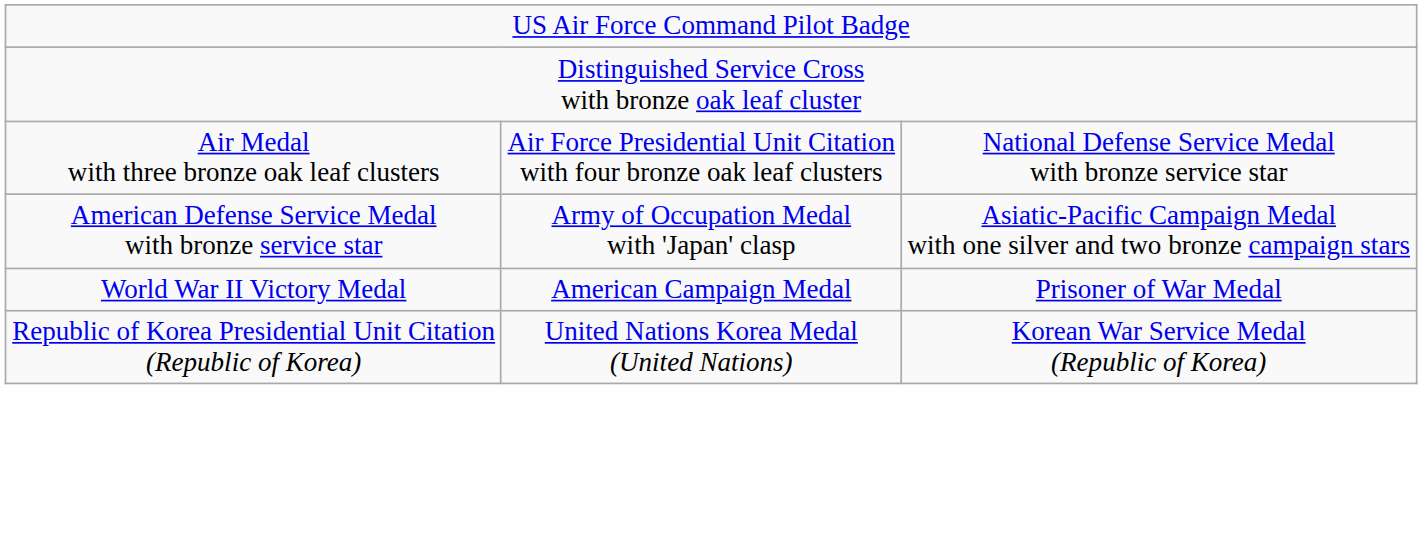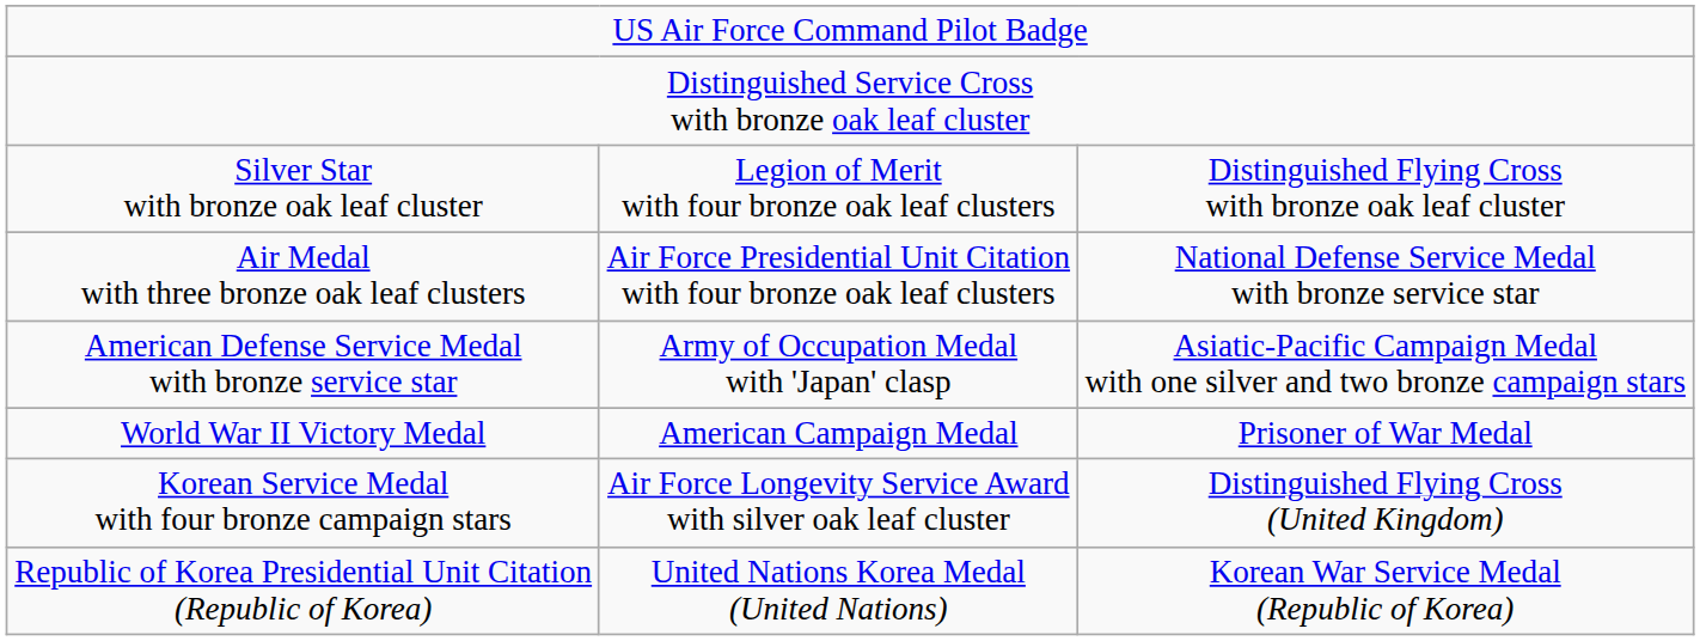 <table class="wikitable" style="margin:1em auto; text-align:center;">
 <tr>
 <td colspan="3"><a href='#'>US Air Force Command Pilot Badge</a></td>
 </tr>
 <tr>
 <td colspan="3"><a href='#'>Distinguished Service Cross</a><br>with bronze <a href='#'>oak leaf cluster</a></td>
+</tr>
+<tr>
+<td><a href='#'>Silver Star</a><br>with bronze oak leaf cluster</td>
+<td><a href='#'>Legion of Merit</a><br>with four bronze oak leaf clusters</td>
+<td><a href='#'>Distinguished Flying Cross</a><br>with bronze oak leaf cluster</td>
 </tr>
 <tr>
 <td><a href='#'>Air Medal</a><br>with three bronze oak leaf clusters</td>
 <td><a href='#'>Air Force Presidential Unit Citation</a><br>with four bronze oak leaf clusters</td>
 <td><a href='#'>National Defense Service Medal</a><br>with bronze service star</td>
 </tr>
 <tr>
 <td><a href='#'>American Defense Service Medal</a><br>with bronze <a href='#'>service star</a></td>
 <td><a href='#'>Army of Occupation Medal</a><br>with 'Japan' clasp</td>
 <td><a href='#'>Asiatic-Pacific Campaign Medal</a><br>with one silver and two bronze <a href='#'>campaign stars</a></td>
 </tr>
 <tr>
 <td><a href='#'>World War II Victory Medal</a></td>
 <td><a href='#'>American Campaign Medal</a></td>
 <td><a href='#'>Prisoner of War Medal</a></td>
 </tr>
 <tr>
+<td><a href='#'>Korean Service Medal</a><br>with four bronze campaign stars</td>
+<td><a href='#'>Air Force Longevity Service Award</a><br>with silver oak leaf cluster</td>
+<td><a href='#'>Distinguished Flying Cross</a><br><em>(United Kingdom)</em></td>
+</tr>
+<tr>
 <td><a href='#'>Republic of Korea Presidential Unit Citation</a><br><em>(Republic of Korea)</em></td>
 <td><a href='#'>United Nations Korea Medal</a><br><em>(United Nations)</em></td>
 <td><a href='#'>Korean War Service Medal</a><br><em>(Republic of Korea)</em></td>
 </tr>
 </table>
